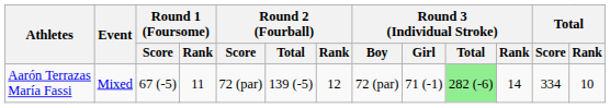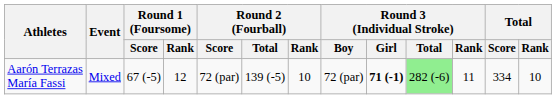 <table class="wikitable" style="font-size:90%">
 <tr>
 <th rowspan="2">Athletes</th>
 <th rowspan="2">Event</th>
 <th colspan="2">Round 1<br>(Foursome)</th>
 <th colspan="3">Round 2<br>(Fourball)</th>
 <th colspan="4">Round 3<br>(Individual Stroke)</th>
 <th colspan="2">Total</th>
 </tr>
 <tr style="font-size:95%">
 <th>Score</th>
 <th>Rank</th>
 <th>Score</th>
 <th>Total</th>
 <th>Rank</th>
 <th>Boy</th>
 <th>Girl</th>
 <th>Total</th>
 <th>Rank</th>
 <th>Score</th>
 <th>Rank</th>
 </tr>
 <tr align=center>
 <td align=left><a href='#'>Aarón Terrazas</a><br><a href='#'>María Fassi</a></td>
 <td align=left><a href='#'>Mixed</a></td>
 <td>67 (-5)</td>
-<td>11</td>
+<td>12</td>
 <td>72 (par)</td>
 <td>139 (-5)</td>
-<td>12</td>
+<td>10</td>
 <td>72 (par)</td>
-<td>71 (-1)</td>
+<td><strong>71 (-1)</strong></td>
 <td style="background: lightgreen;">282 (-6)</td>
-<td>14</td>
+<td>11</td>
 <td>334</td>
 <td>10</td>
 </tr>
 </table>
